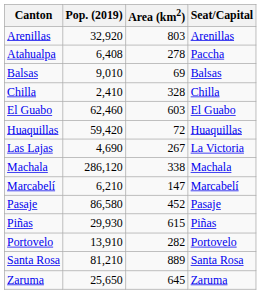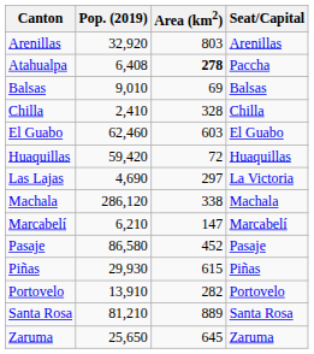 <table class="wikitable sortable">
 <tr>
 <th>Canton</th>
 <th>Pop. (2019)</th>
 <th>Area (km<sup>2</sup>)</th>
 <th>Seat/Capital</th>
 </tr>
 <tr>
 <td><a href='#'>Arenillas</a></td>
 <td align=right>32,920</td>
 <td align="right">803</td>
 <td><a href='#'>Arenillas</a></td>
 </tr>
 <tr>
 <td><a href='#'>Atahualpa</a></td>
 <td align=right>6,408</td>
-<td align="right">278</td>
+<td align="right"><strong>278</strong></td>
 <td><a href='#'>Paccha</a></td>
 </tr>
 <tr>
 <td><a href='#'>Balsas</a></td>
 <td align=right>9,010</td>
 <td align="right">69</td>
 <td><a href='#'>Balsas</a></td>
 </tr>
 <tr>
 <td><a href='#'>Chilla</a></td>
 <td align=right>2,410</td>
 <td align="right">328</td>
 <td><a href='#'>Chilla</a></td>
 </tr>
 <tr>
 <td><a href='#'>El Guabo</a></td>
 <td align=right>62,460</td>
 <td align="right">603</td>
 <td><a href='#'>El Guabo</a></td>
 </tr>
 <tr>
 <td><a href='#'>Huaquillas</a></td>
 <td align=right>59,420</td>
 <td align="right">72</td>
 <td><a href='#'>Huaquillas</a></td>
 </tr>
 <tr>
 <td><a href='#'>Las Lajas</a></td>
 <td align=right>4,690</td>
-<td align="right">267</td>
+<td align="right">297</td>
 <td><a href='#'>La Victoria</a></td>
 </tr>
 <tr>
 <td><a href='#'>Machala</a></td>
 <td align=right>286,120</td>
 <td align="right">338</td>
 <td><a href='#'>Machala</a></td>
 </tr>
 <tr>
 <td><a href='#'>Marcabelí</a></td>
 <td align=right>6,210</td>
 <td align="right">147</td>
 <td><a href='#'>Marcabelí</a></td>
 </tr>
 <tr>
 <td><a href='#'>Pasaje</a></td>
 <td align=right>86,580</td>
 <td align="right">452</td>
 <td><a href='#'>Pasaje</a></td>
 </tr>
 <tr>
 <td><a href='#'>Piñas</a></td>
 <td align=right>29,930</td>
 <td align="right">615</td>
 <td><a href='#'>Piñas</a></td>
 </tr>
 <tr>
 <td><a href='#'>Portovelo</a></td>
 <td align=right>13,910</td>
 <td align="right">282</td>
 <td><a href='#'>Portovelo</a></td>
 </tr>
 <tr>
 <td><a href='#'>Santa Rosa</a></td>
 <td align=right>81,210</td>
 <td align="right">889</td>
 <td><a href='#'>Santa Rosa</a></td>
 </tr>
 <tr>
 <td><a href='#'>Zaruma</a></td>
 <td align=right>25,650</td>
 <td align="right">645</td>
 <td><a href='#'>Zaruma</a></td>
 </tr>
 </table>
